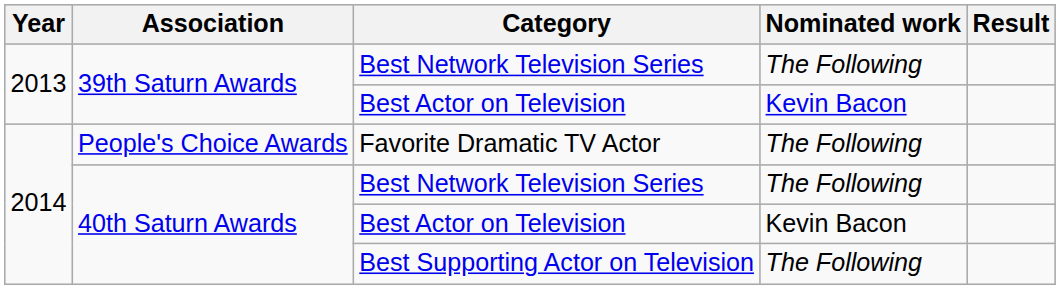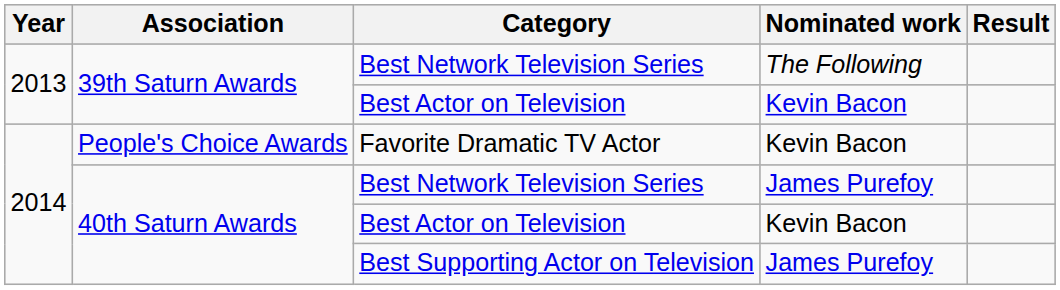 <table class="wikitable">
 <tr>
 <th>Year</th>
 <th>Association</th>
 <th>Category</th>
 <th>Nominated work</th>
 <th>Result</th>
 </tr>
 <tr>
 <td rowspan="2">2013</td>
 <td rowspan="2"><a href='#'>39th Saturn Awards</a></td>
 <td><a href='#'>Best Network Television Series</a></td>
 <td><em>The Following</em></td>
 <td></td>
 </tr>
 <tr>
 <td><a href='#'>Best Actor on Television</a></td>
 <td><a href='#'>Kevin Bacon</a></td>
 <td></td>
 </tr>
 <tr>
 <td rowspan="4">2014</td>
 <td><a href='#'>People's Choice Awards</a></td>
 <td>Favorite Dramatic TV Actor</td>
-<td><em>The Following</em></td>
+<td>Kevin Bacon</td>
 <td></td>
 </tr>
 <tr>
 <td rowspan="3"><a href='#'>40th Saturn Awards</a></td>
 <td><a href='#'>Best Network Television Series</a></td>
-<td><em>The Following</em></td>
+<td><a href='#'>James Purefoy</a></td>
 <td></td>
 </tr>
 <tr>
 <td><a href='#'>Best Actor on Television</a></td>
 <td>Kevin Bacon</td>
 <td></td>
 </tr>
 <tr>
 <td><a href='#'>Best Supporting Actor on Television</a></td>
-<td><em>The Following</em></td>
+<td><a href='#'>James Purefoy</a></td>
 <td></td>
 </tr>
 </table>
